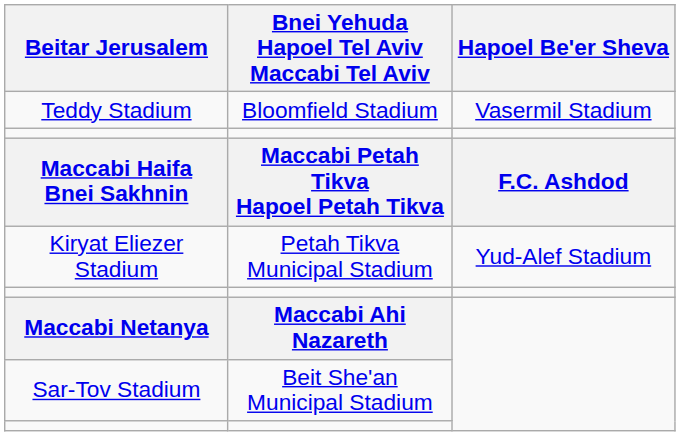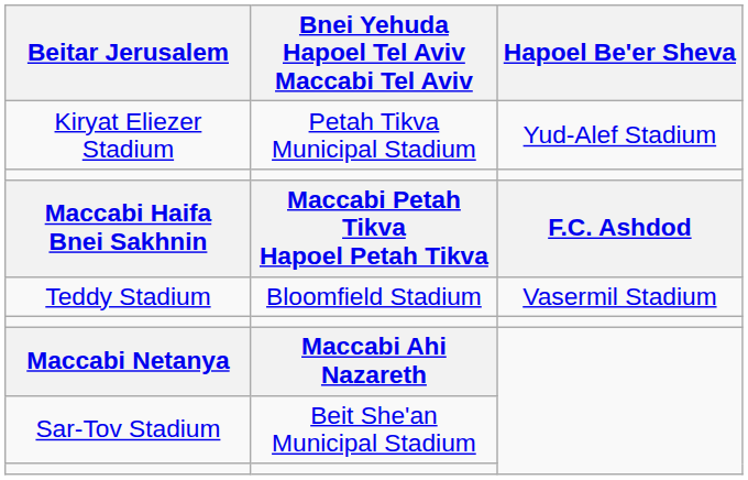 <table class="wikitable" style="text-align:center">
 <tr>
 <th><a href='#'>Beitar Jerusalem</a></th>
 <th><a href='#'>Bnei Yehuda</a><br> <a href='#'>Hapoel Tel Aviv</a><br> <a href='#'>Maccabi Tel Aviv</a></th>
 <th><a href='#'>Hapoel Be'er Sheva</a></th>
 </tr>
 <tr>
-<td width=150><a href='#'>Teddy Stadium</a><br></td>
-<td width=150><a href='#'>Bloomfield Stadium</a><br></td>
-<td width=150><a href='#'>Vasermil Stadium</a></td>
+<td width=150><a href='#'>Kiryat Eliezer Stadium</a><br></td>
+<td width=150><a href='#'>Petah Tikva Municipal Stadium</a></td>
+<td width=150><a href='#'>Yud-Alef Stadium</a></td>
 </tr>
 <tr>
 <td></td>
 <td></td>
 <td></td>
 </tr>
 <tr>
 <th><a href='#'>Maccabi Haifa</a><br> <a href='#'>Bnei Sakhnin</a></th>
 <th><a href='#'>Maccabi Petah Tikva</a><br><a href='#'>Hapoel Petah Tikva</a></th>
 <th><a href='#'>F.C. Ashdod</a></th>
 </tr>
 <tr>
-<td width=150><a href='#'>Kiryat Eliezer Stadium</a><br></td>
-<td width=150><a href='#'>Petah Tikva Municipal Stadium</a></td>
-<td width=150><a href='#'>Yud-Alef Stadium</a></td>
+<td width=150><a href='#'>Teddy Stadium</a><br></td>
+<td width=150><a href='#'>Bloomfield Stadium</a><br></td>
+<td width=150><a href='#'>Vasermil Stadium</a></td>
 </tr>
 <tr>
 <td></td>
 <td></td>
 <td></td>
 </tr>
 <tr>
 <th><a href='#'>Maccabi Netanya</a></th>
 <th><a href='#'>Maccabi Ahi Nazareth</a></th>
 </tr>
 <tr>
 <td width=150><a href='#'>Sar-Tov Stadium</a></td>
 <td width=150><a href='#'>Beit She'an Municipal Stadium</a></td>
 </tr>
 <tr>
 <td></td>
 <td></td>
 </tr>
 </table>
